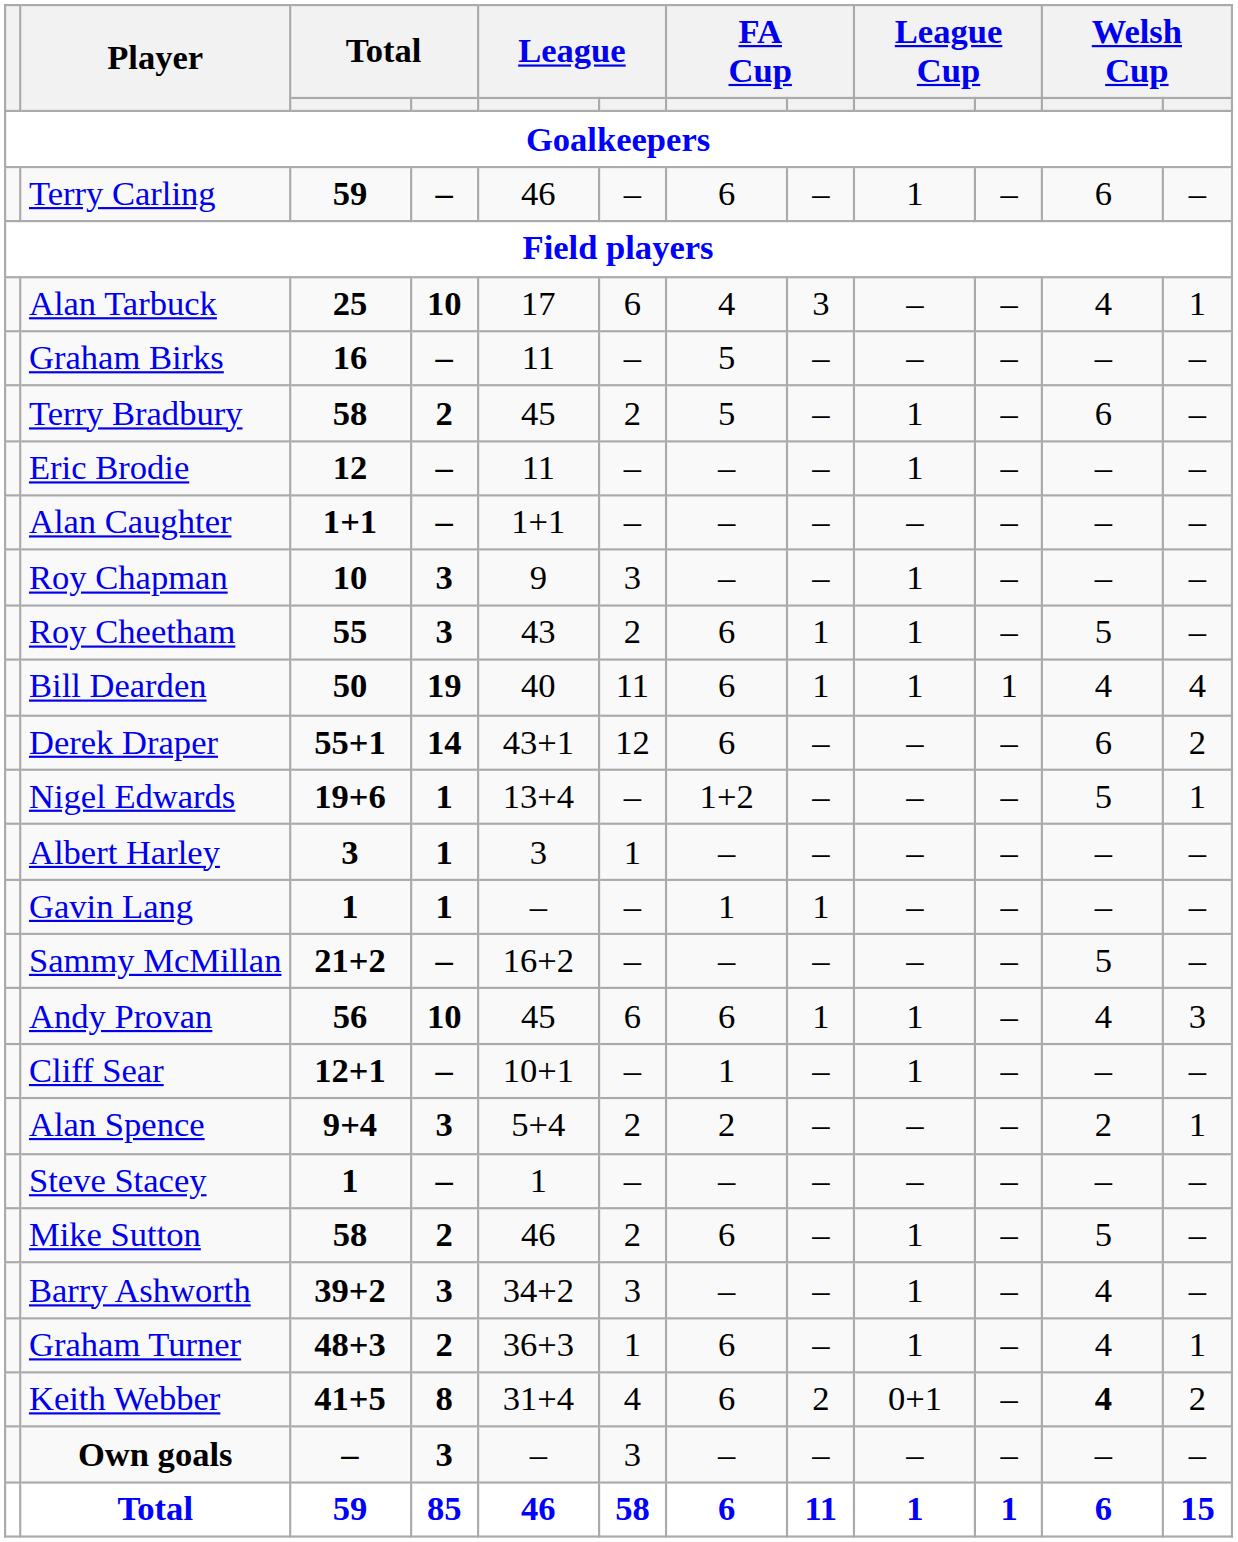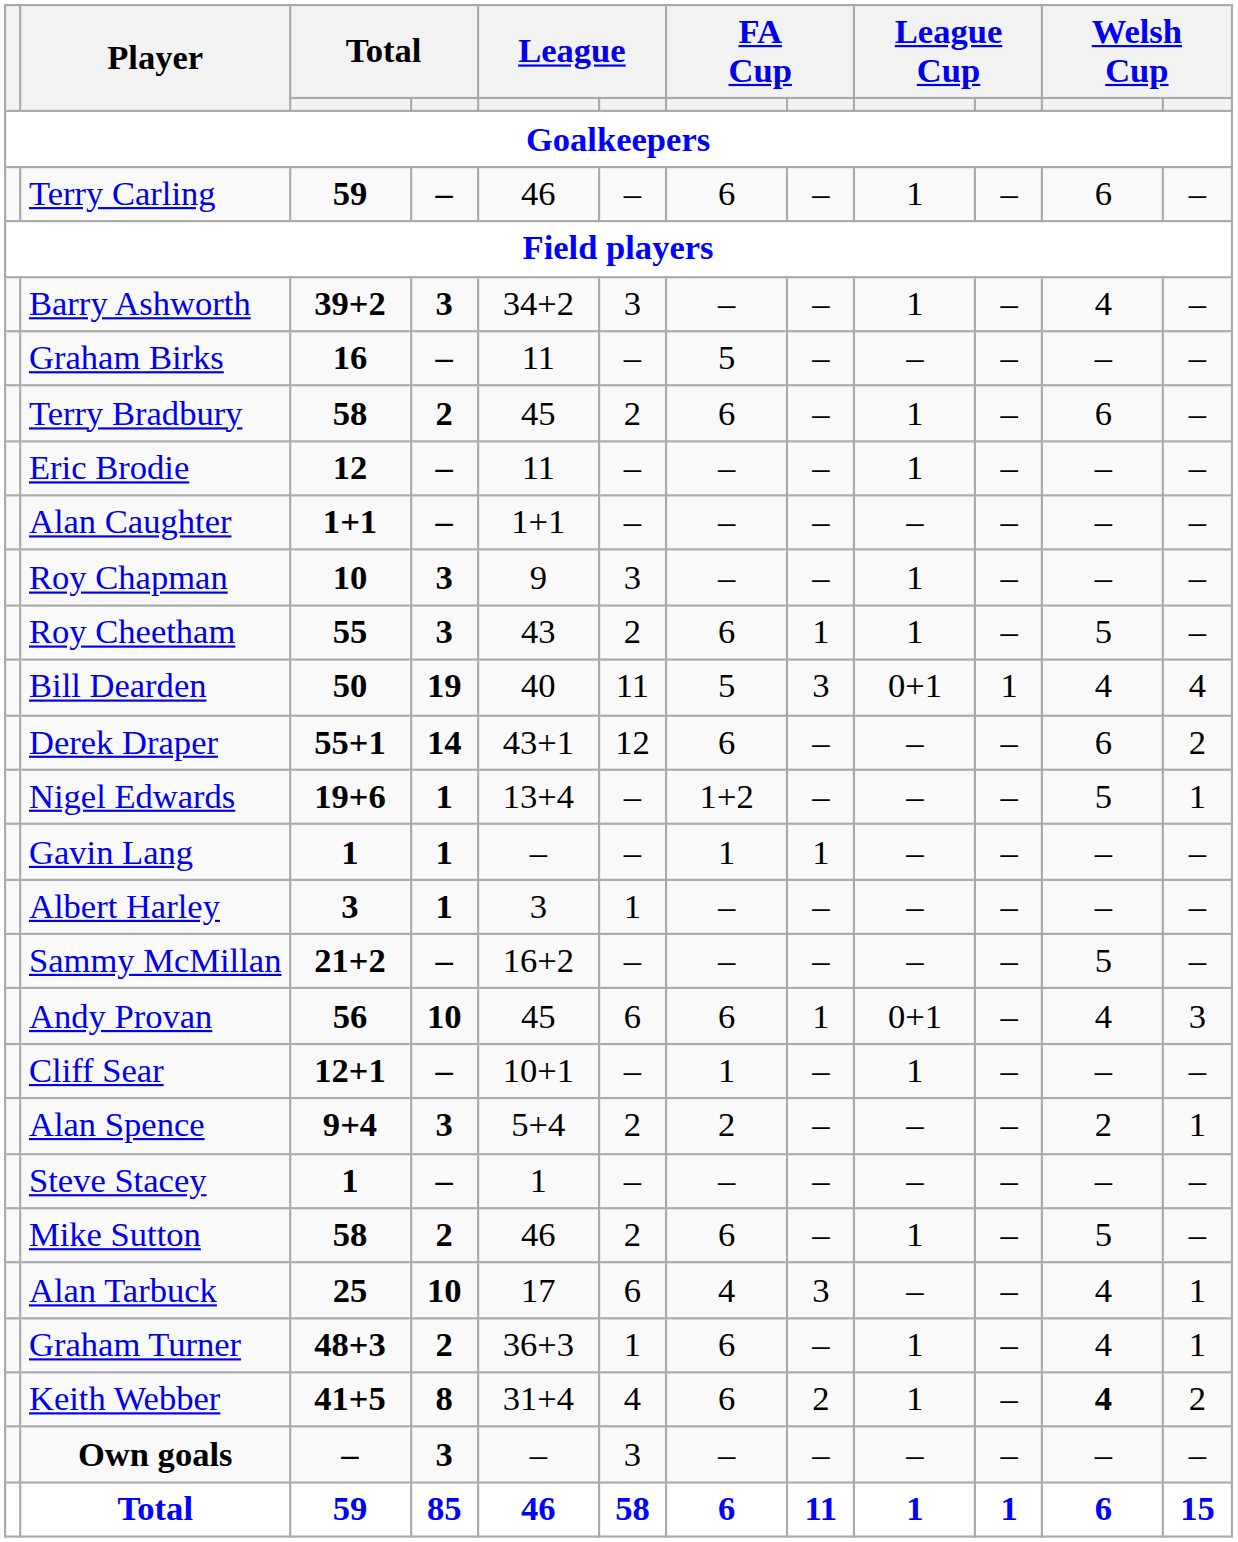 <table class="wikitable"  style="text-align:center;">
 <tr>
 <th rowspan="2" style="font-size:80%;"></th>
 <th rowspan="2">Player</th>
 <th colspan="2">Total</th>
 <th colspan="2"><a href='#'>League</a></th>
 <th colspan="2"><a href='#'>FA<br>Cup</a></th>
 <th colspan="2"><a href='#'>League<br>Cup</a></th>
 <th colspan="2"><a href='#'>Welsh<br>Cup</a></th>
 </tr>
 <tr>
 <th style="width: 50px; font-size:80%;"></th>
 <th style="width: 25px; font-size:80%;"></th>
 <th style="width: 50px; font-size:80%;"></th>
 <th style="width: 25px; font-size:80%;"></th>
 <th style="width: 50px; font-size:80%;"></th>
 <th style="width: 25px; font-size:80%;"></th>
 <th style="width: 50px; font-size:80%;"></th>
 <th style="width: 25px; font-size:80%;"></th>
 <th style="width: 50px; font-size:80%;"></th>
 <th style="width: 25px; font-size:80%;"></th>
 </tr>
 <tr>
 <td colspan="12" style="background:white; color:blue; text-align:center;"><strong>Goalkeepers</strong></td>
 </tr>
 <tr>
 <td></td>
 <td style="text-align:left;"><a href='#'>Terry Carling</a></td>
 <td><strong>59</strong></td>
 <td><strong>–</strong></td>
 <td>46</td>
 <td>–</td>
 <td>6</td>
 <td>–</td>
 <td>1</td>
 <td>–</td>
 <td>6</td>
 <td>–</td>
 </tr>
 <tr>
 <td colspan="12" style="background:white; color:blue; text-align:center;"><strong>Field players</strong></td>
 </tr>
 <tr>
 <td></td>
-<td style="text-align:left;"><a href='#'>Alan Tarbuck</a></td>
-<td><strong>25</strong></td>
-<td><strong>10</strong></td>
-<td>17</td>
-<td>6</td>
-<td>4</td>
+<td style="text-align:left;"><a href='#'>Barry Ashworth</a></td>
+<td><strong>39+2</strong></td>
+<td><strong>3</strong></td>
+<td>34+2</td>
 <td>3</td>
 <td>–</td>
 <td>–</td>
+<td>1</td>
+<td>–</td>
 <td>4</td>
-<td>1</td>
+<td>–</td>
 </tr>
 <tr>
 <td></td>
 <td style="text-align:left;"><a href='#'>Graham Birks</a></td>
 <td><strong>16</strong></td>
 <td><strong>–</strong></td>
 <td>11</td>
 <td>–</td>
 <td>5</td>
 <td>–</td>
 <td>–</td>
 <td>–</td>
 <td>–</td>
 <td>–</td>
 </tr>
 <tr>
 <td></td>
 <td style="text-align:left;"><a href='#'>Terry Bradbury</a></td>
 <td><strong>58</strong></td>
 <td><strong>2</strong></td>
 <td>45</td>
 <td>2</td>
-<td>5</td>
+<td>6</td>
 <td>–</td>
 <td>1</td>
 <td>–</td>
 <td>6</td>
 <td>–</td>
 </tr>
 <tr>
 <td></td>
 <td style="text-align:left;"><a href='#'>Eric Brodie</a></td>
 <td><strong>12</strong></td>
 <td><strong>–</strong></td>
 <td>11</td>
 <td>–</td>
 <td>–</td>
 <td>–</td>
 <td>1</td>
 <td>–</td>
 <td>–</td>
 <td>–</td>
 </tr>
 <tr>
 <td></td>
 <td style="text-align:left;"><a href='#'>Alan Caughter</a></td>
 <td><strong>1+1</strong></td>
 <td><strong>–</strong></td>
 <td>1+1</td>
 <td>–</td>
 <td>–</td>
 <td>–</td>
 <td>–</td>
 <td>–</td>
 <td>–</td>
 <td>–</td>
 </tr>
 <tr>
 <td></td>
 <td style="text-align:left;"><a href='#'>Roy Chapman</a></td>
 <td><strong>10</strong></td>
 <td><strong>3</strong></td>
 <td>9</td>
 <td>3</td>
 <td>–</td>
 <td>–</td>
 <td>1</td>
 <td>–</td>
 <td>–</td>
 <td>–</td>
 </tr>
 <tr>
 <td></td>
 <td style="text-align:left;"><a href='#'>Roy Cheetham</a></td>
 <td><strong>55</strong></td>
 <td><strong>3</strong></td>
 <td>43</td>
 <td>2</td>
 <td>6</td>
 <td>1</td>
 <td>1</td>
 <td>–</td>
 <td>5</td>
 <td>–</td>
 </tr>
 <tr>
 <td></td>
 <td style="text-align:left;"><a href='#'>Bill Dearden</a></td>
 <td><strong>50</strong></td>
 <td><strong>19</strong></td>
 <td>40</td>
 <td>11</td>
-<td>6</td>
-<td>1</td>
-<td>1</td>
+<td>5</td>
+<td>3</td>
+<td>0+1</td>
 <td>1</td>
 <td>4</td>
 <td>4</td>
 </tr>
 <tr>
 <td></td>
 <td style="text-align:left;"><a href='#'>Derek Draper</a></td>
 <td><strong>55+1</strong></td>
 <td><strong>14</strong></td>
 <td>43+1</td>
 <td>12</td>
 <td>6</td>
 <td>–</td>
 <td>–</td>
 <td>–</td>
 <td>6</td>
 <td>2</td>
 </tr>
 <tr>
 <td></td>
 <td style="text-align:left;"><a href='#'>Nigel Edwards</a></td>
 <td><strong>19+6</strong></td>
 <td><strong>1</strong></td>
 <td>13+4</td>
 <td>–</td>
 <td>1+2</td>
 <td>–</td>
 <td>–</td>
 <td>–</td>
 <td>5</td>
 <td>1</td>
 </tr>
 <tr>
 <td></td>
+<td style="text-align:left;"><a href='#'>Gavin Lang</a></td>
+<td><strong>1</strong></td>
+<td><strong>1</strong></td>
+<td>–</td>
+<td>–</td>
+<td>1</td>
+<td>1</td>
+<td>–</td>
+<td>–</td>
+<td>–</td>
+<td>–</td>
+</tr>
+<tr>
+<td></td>
 <td style="text-align:left;"><a href='#'>Albert Harley</a></td>
 <td><strong>3</strong></td>
 <td><strong>1</strong></td>
 <td>3</td>
 <td>1</td>
 <td>–</td>
 <td>–</td>
-<td>–</td>
-<td>–</td>
-<td>–</td>
-<td>–</td>
-</tr>
-<tr>
-<td></td>
-<td style="text-align:left;"><a href='#'>Gavin Lang</a></td>
-<td><strong>1</strong></td>
-<td><strong>1</strong></td>
-<td>–</td>
-<td>–</td>
-<td>1</td>
-<td>1</td>
 <td>–</td>
 <td>–</td>
 <td>–</td>
 <td>–</td>
 </tr>
 <tr>
 <td></td>
 <td style="text-align:left;"><a href='#'>Sammy McMillan</a></td>
 <td><strong>21+2</strong></td>
 <td><strong>–</strong></td>
 <td>16+2</td>
 <td>–</td>
 <td>–</td>
 <td>–</td>
 <td>–</td>
 <td>–</td>
 <td>5</td>
 <td>–</td>
 </tr>
 <tr>
 <td></td>
 <td style="text-align:left;"><a href='#'>Andy Provan</a></td>
 <td><strong>56</strong></td>
 <td><strong>10</strong></td>
 <td>45</td>
 <td>6</td>
 <td>6</td>
 <td>1</td>
-<td>1</td>
+<td>0+1</td>
 <td>–</td>
 <td>4</td>
 <td>3</td>
 </tr>
 <tr>
 <td></td>
 <td style="text-align:left;"><a href='#'>Cliff Sear</a></td>
 <td><strong>12+1</strong></td>
 <td><strong>–</strong></td>
 <td>10+1</td>
 <td>–</td>
 <td>1</td>
 <td>–</td>
 <td>1</td>
 <td>–</td>
 <td>–</td>
 <td>–</td>
 </tr>
 <tr>
 <td></td>
 <td style="text-align:left;"><a href='#'>Alan Spence</a></td>
 <td><strong>9+4</strong></td>
 <td><strong>3</strong></td>
 <td>5+4</td>
 <td>2</td>
 <td>2</td>
 <td>–</td>
 <td>–</td>
 <td>–</td>
 <td>2</td>
 <td>1</td>
 </tr>
 <tr>
 <td></td>
 <td style="text-align:left;"><a href='#'>Steve Stacey</a></td>
 <td><strong>1</strong></td>
 <td><strong>–</strong></td>
 <td>1</td>
 <td>–</td>
 <td>–</td>
 <td>–</td>
 <td>–</td>
 <td>–</td>
 <td>–</td>
 <td>–</td>
 </tr>
 <tr>
 <td></td>
 <td style="text-align:left;"><a href='#'>Mike Sutton</a></td>
 <td><strong>58</strong></td>
 <td><strong>2</strong></td>
 <td>46</td>
 <td>2</td>
 <td>6</td>
 <td>–</td>
 <td>1</td>
 <td>–</td>
 <td>5</td>
 <td>–</td>
 </tr>
 <tr>
 <td></td>
-<td style="text-align:left;"><a href='#'>Barry Ashworth</a></td>
-<td><strong>39+2</strong></td>
-<td><strong>3</strong></td>
-<td>34+2</td>
+<td style="text-align:left;"><a href='#'>Alan Tarbuck</a></td>
+<td><strong>25</strong></td>
+<td><strong>10</strong></td>
+<td>17</td>
+<td>6</td>
+<td>4</td>
 <td>3</td>
 <td>–</td>
 <td>–</td>
+<td>4</td>
 <td>1</td>
-<td>–</td>
-<td>4</td>
-<td>–</td>
 </tr>
 <tr>
 <td></td>
 <td style="text-align:left;"><a href='#'>Graham Turner</a></td>
 <td><strong>48+3</strong></td>
 <td><strong>2</strong></td>
 <td>36+3</td>
 <td>1</td>
 <td>6</td>
 <td>–</td>
 <td>1</td>
 <td>–</td>
 <td>4</td>
 <td>1</td>
 </tr>
 <tr>
 <td></td>
 <td style="text-align:left;"><a href='#'>Keith Webber</a></td>
 <td><strong>41+5</strong></td>
 <td><strong>8</strong></td>
 <td>31+4</td>
 <td>4</td>
 <td>6</td>
 <td>2</td>
-<td>0+1</td>
+<td>1</td>
 <td>–</td>
 <td><strong>4</strong></td>
 <td>2</td>
 </tr>
 <tr>
 <td></td>
 <td><strong>Own goals</strong></td>
 <td><strong>–</strong></td>
 <td><strong>3</strong></td>
 <td>–</td>
 <td>3</td>
 <td>–</td>
 <td>–</td>
 <td>–</td>
 <td>–</td>
 <td>–</td>
 <td>–</td>
 </tr>
 <tr style="background:white; color:blue; text-align:center;">
 <td></td>
 <td><strong>Total</strong></td>
 <td><strong>59</strong></td>
 <td><strong>85</strong></td>
 <td><strong>46</strong></td>
 <td><strong>58</strong></td>
 <td><strong>6</strong></td>
 <td><strong>11</strong></td>
 <td><strong>1</strong></td>
 <td><strong>1</strong></td>
 <td><strong>6</strong></td>
 <td><strong>15</strong></td>
 </tr>
 </table>
